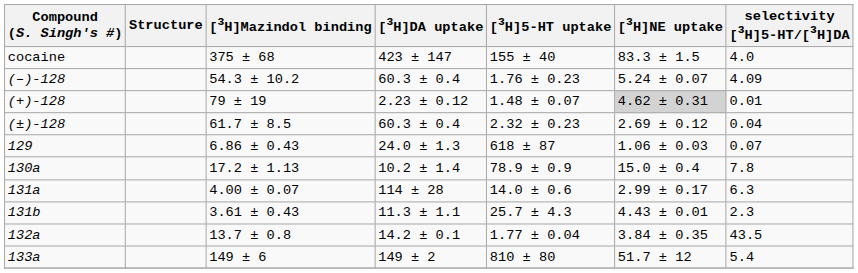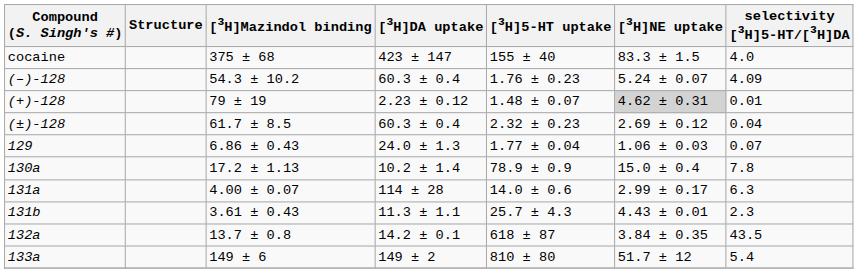 <table class="wikitable">
 <tr>
 <th>Compound<br>(<em>S. Singh's #</em>)</th>
 <th>Structure</th>
 <th>[<sup>3</sup>H]Mazindol binding</th>
 <th>[<sup>3</sup>H]DA uptake</th>
 <th>[<sup>3</sup>H]5-HT uptake</th>
 <th>[<sup>3</sup>H]NE uptake</th>
 <th>selectivity<br>[<sup>3</sup>H]5-HT/[<sup>3</sup>H]DA</th>
 </tr>
 <tr>
 <td>cocaine</td>
 <td></td>
 <td>375 ± 68</td>
 <td>423 ± 147</td>
 <td>155 ± 40</td>
 <td>83.3 ± 1.5</td>
 <td>4.0</td>
 </tr>
 <tr>
 <td><em>(–)-128</em></td>
 <td></td>
 <td>54.3 ± 10.2</td>
 <td>60.3 ± 0.4</td>
 <td>1.76 ± 0.23</td>
 <td>5.24 ± 0.07</td>
 <td>4.09</td>
 </tr>
 <tr>
 <td><em>(+)-128</em></td>
 <td></td>
 <td>79 ± 19</td>
 <td>2.23 ± 0.12</td>
 <td>1.48 ± 0.07</td>
 <td style="background: lightgrey;">4.62 ± 0.31</td>
 <td>0.01</td>
 </tr>
 <tr>
 <td><em>(±)-128</em></td>
 <td></td>
 <td>61.7 ± 8.5</td>
 <td>60.3 ± 0.4</td>
 <td>2.32 ± 0.23</td>
 <td>2.69 ± 0.12</td>
 <td>0.04</td>
 </tr>
 <tr>
 <td><em>129</em></td>
 <td></td>
 <td>6.86 ± 0.43</td>
 <td>24.0 ± 1.3</td>
-<td>618 ± 87</td>
+<td>1.77 ± 0.04</td>
 <td>1.06 ± 0.03</td>
 <td>0.07</td>
 </tr>
 <tr>
 <td><em>130a</em></td>
 <td></td>
 <td>17.2 ± 1.13</td>
 <td>10.2 ± 1.4</td>
 <td>78.9 ± 0.9</td>
 <td>15.0 ± 0.4</td>
 <td>7.8</td>
 </tr>
 <tr>
 <td><em>131a</em></td>
 <td></td>
 <td>4.00 ± 0.07</td>
 <td>114 ± 28</td>
 <td>14.0 ± 0.6</td>
 <td>2.99 ± 0.17</td>
 <td>6.3</td>
 </tr>
 <tr>
 <td><em>131b</em></td>
 <td></td>
 <td>3.61 ± 0.43</td>
 <td>11.3 ± 1.1</td>
 <td>25.7 ± 4.3</td>
 <td>4.43 ± 0.01</td>
 <td>2.3</td>
 </tr>
 <tr>
 <td><em>132a</em></td>
 <td></td>
 <td>13.7 ± 0.8</td>
 <td>14.2 ± 0.1</td>
-<td>1.77 ± 0.04</td>
+<td>618 ± 87</td>
 <td>3.84 ± 0.35</td>
 <td>43.5</td>
 </tr>
 <tr>
 <td><em>133a</em></td>
 <td></td>
 <td>149 ± 6</td>
 <td>149 ± 2</td>
 <td>810 ± 80</td>
 <td>51.7 ± 12</td>
 <td>5.4</td>
 </tr>
 <tr>
 </tr>
 </table>
